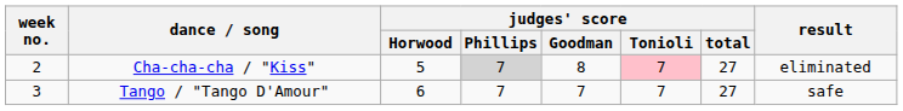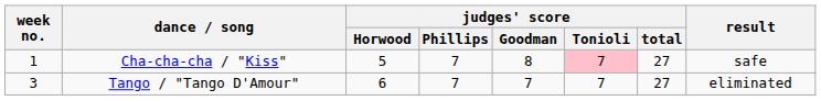 <table class=wikitable style="float:left; text-align:center">
 <tr>
 <th rowspan=2>week<br>no.</th>
 <th rowspan=2>dance / song</th>
 <th colspan=5>judges' score</th>
 <th rowspan=2>result</th>
 </tr>
 <tr>
 <th style=width:9%>Horwood</th>
 <th style=width:9%>Phillips</th>
 <th style=width:9%>Goodman</th>
 <th style=width:9%>Tonioli</th>
 <th style=width:6%>total</th>
 </tr>
 <tr>
-<td>2</td>
+<td>1</td>
 <td><a href='#'>Cha-cha-cha</a> / "<a href='#'>Kiss</a>"</td>
 <td>5</td>
-<td style="background: lightgrey;">7</td>
+<td>7</td>
 <td>8</td>
 <td style="background: pink;">7</td>
 <td>27</td>
-<td>eliminated</td>
+<td>safe</td>
 </tr>
 <tr>
 <td>3</td>
 <td><a href='#'>Tango</a> / "Tango D'Amour"</td>
 <td>6</td>
 <td>7</td>
 <td>7</td>
 <td>7</td>
 <td>27</td>
-<td>safe</td>
+<td>eliminated</td>
 </tr>
 </table>
